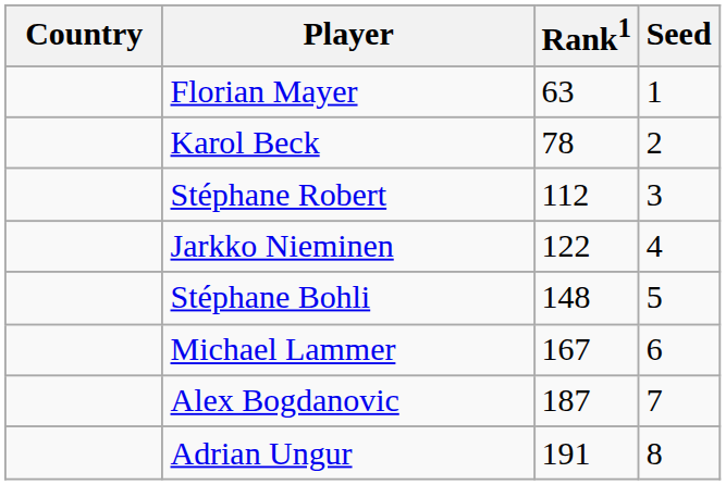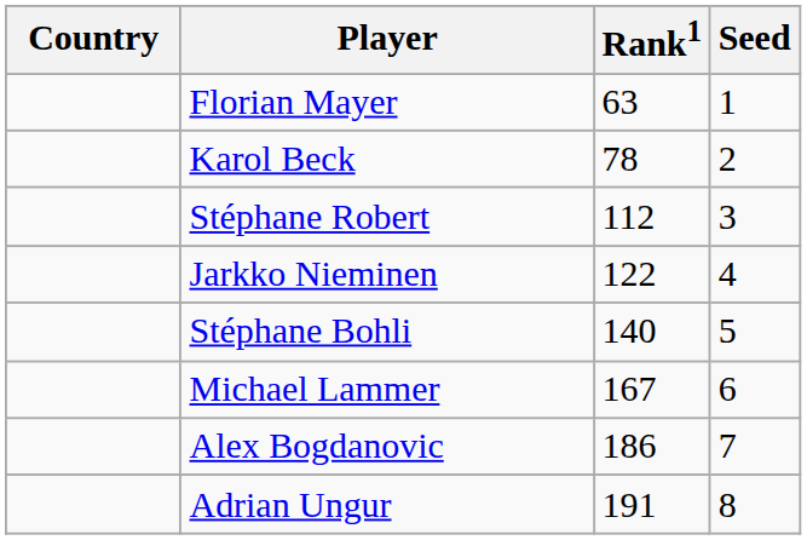 <table class="sortable wikitable">
 <tr>
 <th width="70">Country</th>
 <th width="175">Player</th>
 <th>Rank<sup>1</sup></th>
 <th>Seed</th>
 </tr>
 <tr>
 <td></td>
 <td><a href='#'>Florian Mayer</a></td>
 <td>63</td>
 <td>1</td>
 </tr>
 <tr>
 <td></td>
 <td><a href='#'>Karol Beck</a></td>
 <td>78</td>
 <td>2</td>
 </tr>
 <tr>
 <td></td>
 <td><a href='#'>Stéphane Robert</a></td>
 <td>112</td>
 <td>3</td>
 </tr>
 <tr>
 <td></td>
 <td><a href='#'>Jarkko Nieminen</a></td>
 <td>122</td>
 <td>4</td>
 </tr>
 <tr>
 <td></td>
 <td><a href='#'>Stéphane Bohli</a></td>
-<td>148</td>
+<td>140</td>
 <td>5</td>
 </tr>
 <tr>
 <td></td>
 <td><a href='#'>Michael Lammer</a></td>
 <td>167</td>
 <td>6</td>
 </tr>
 <tr>
 <td></td>
 <td><a href='#'>Alex Bogdanovic</a></td>
-<td>187</td>
+<td>186</td>
 <td>7</td>
 </tr>
 <tr>
 <td></td>
 <td><a href='#'>Adrian Ungur</a></td>
 <td>191</td>
 <td>8</td>
 </tr>
 </table>
